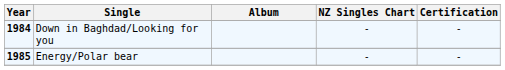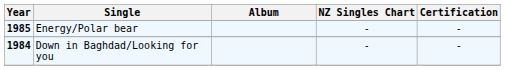 <table class="wikitable"|width=100%>
 <tr>
 <th>Year</th>
 <th width="225">Single</th>
 <th width="130">Album</th>
 <th>NZ Singles Chart</th>
 <th width="50">Certification</th>
+</tr>
+<tr>
+</tr>
+<tr bgcolor="#F0F8FF">
+<td align="left" valign="top"><strong>1985</strong></td>
+<td align="left" valign="top">Energy/Polar bear</td>
+<td align="left" valign="top"></td>
+<td align="center" valign="top">-</td>
+<td align="center" valign="top">-</td>
 </tr>
 <tr>
 </tr>
 <tr bgcolor="#F0F8FF">
 <td align="left" valign="top"><strong>1984</strong></td>
 <td align="left" valign="top">Down in Baghdad/Looking for you</td>
 <td align="left" valign="top"></td>
 <td align="center" valign="top">-</td>
 <td align="center" valign="top">-</td>
 </tr>
 <tr>
 </tr>
-<tr bgcolor="#F0F8FF">
-<td align="left" valign="top"><strong>1985</strong></td>
-<td align="left" valign="top">Energy/Polar bear</td>
-<td align="left" valign="top"></td>
-<td align="center" valign="top">-</td>
-<td align="center" valign="top">-</td>
-</tr>
-<tr>
-</tr>
 </table>
